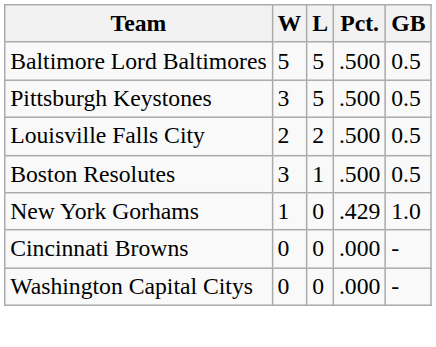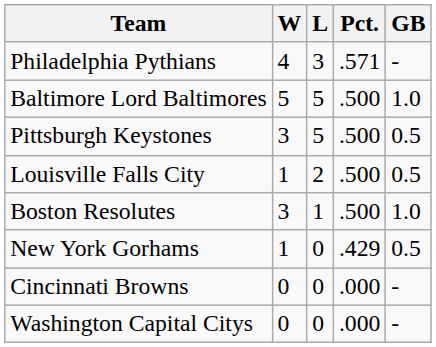 <table class="wikitable">
 <tr>
 <th><strong>Team</strong></th>
 <th><strong>W</strong></th>
 <th><strong>L</strong></th>
 <th><strong>Pct.</strong></th>
 <th><strong>GB</strong></th>
 </tr>
 <tr>
+<td>Philadelphia Pythians</td>
+<td>4</td>
+<td>3</td>
+<td>.571</td>
+<td>-</td>
+</tr>
+<tr>
 <td>Baltimore Lord Baltimores</td>
 <td>5</td>
 <td>5</td>
 <td>.500</td>
-<td>0.5</td>
+<td>1.0</td>
 </tr>
 <tr>
 <td>Pittsburgh Keystones</td>
 <td>3</td>
 <td>5</td>
 <td>.500</td>
 <td>0.5</td>
 </tr>
 <tr>
 <td>Louisville Falls City</td>
-<td>2</td>
+<td>1</td>
 <td>2</td>
 <td>.500</td>
 <td>0.5</td>
 </tr>
 <tr>
 <td>Boston Resolutes</td>
 <td>3</td>
 <td>1</td>
 <td>.500</td>
-<td>0.5</td>
+<td>1.0</td>
 </tr>
 <tr>
 <td>New York Gorhams</td>
 <td>1</td>
 <td>0</td>
 <td>.429</td>
-<td>1.0</td>
+<td>0.5</td>
 </tr>
 <tr>
 <td>Cincinnati Browns</td>
 <td>0</td>
 <td>0</td>
 <td>.000</td>
 <td>-</td>
 </tr>
 <tr>
 <td>Washington Capital Citys</td>
 <td>0</td>
 <td>0</td>
 <td>.000</td>
 <td>-</td>
 </tr>
 </table>
